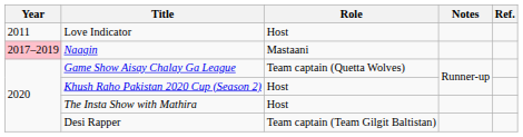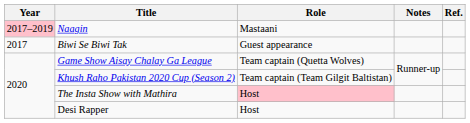 <table class="wikitable">
 <tr>
 <th>Year</th>
 <th>Title</th>
 <th>Role</th>
 <th>Notes</th>
 <th>Ref.</th>
 </tr>
 <tr>
-<td>2011</td>
-<td>Love Indicator</td>
-<td>Host</td>
+<td style="background: pink;">2017–2019</td>
+<td><a href='#'><em>Naagin</em></a></td>
+<td>Mastaani</td>
 <td></td>
 <td></td>
 </tr>
 <tr>
-<td style="background: pink;">2017–2019</td>
-<td><a href='#'><em>Naagin</em></a></td>
-<td>Mastaani</td>
+<td>2017</td>
+<td><em>Biwi Se Biwi Tak</em></td>
+<td>Guest appearance</td>
 <td></td>
 <td></td>
 </tr>
 <tr>
 <td rowspan="4">2020</td>
 <td><em><a href='#'>Game Show Aisay Chalay Ga League</a></em></td>
 <td>Team captain (Quetta Wolves)</td>
 <td rowspan="2">Runner-up</td>
 <td></td>
 </tr>
 <tr>
 <td><em><a href='#'>Khush Raho Pakistan 2020 Cup (Season 2)</a></em></td>
-<td>Host</td>
+<td>Team captain (Team Gilgit Baltistan)</td>
 <td></td>
 </tr>
 <tr>
 <td><em>The Insta Show with Mathira</em></td>
-<td>Host</td>
+<td style="background: pink;">Host</td>
 <td></td>
 <td></td>
 </tr>
 <tr>
 <td>Desi Rapper</td>
-<td>Team captain (Team Gilgit Baltistan)</td>
+<td>Host</td>
 <td></td>
 <td></td>
 </tr>
 </table>
